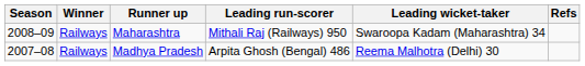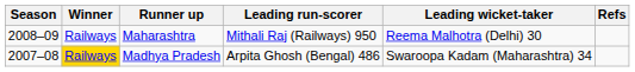 <table class="wikitable">
 <tr>
 <th>Season</th>
 <th>Winner</th>
 <th>Runner up</th>
 <th>Leading run-scorer</th>
 <th>Leading wicket-taker</th>
 <th>Refs</th>
 </tr>
 <tr>
 <td>2008–09</td>
 <td><a href='#'>Railways</a></td>
 <td><a href='#'>Maharashtra</a></td>
 <td><a href='#'>Mithali Raj</a> (Railways) 950</td>
-<td>Swaroopa Kadam (Maharashtra) 34</td>
+<td><a href='#'>Reema Malhotra</a> (Delhi) 30</td>
 <td></td>
 </tr>
 <tr>
 <td>2007–08</td>
-<td><a href='#'>Railways</a></td>
+<td style="background: gold;"><a href='#'>Railways</a></td>
 <td><a href='#'>Madhya Pradesh</a></td>
 <td>Arpita Ghosh (Bengal) 486</td>
-<td><a href='#'>Reema Malhotra</a> (Delhi) 30</td>
+<td>Swaroopa Kadam (Maharashtra) 34</td>
 <td></td>
 </tr>
 </table>
